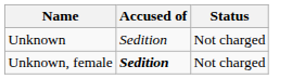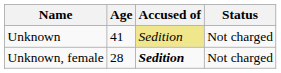 <table class="wikitable">
 <tr>
 <th>Name</th>
+<th>Age</th>
 <th>Accused of</th>
 <th>Status</th>
 </tr>
 <tr>
 <td>Unknown</td>
-<td><em>Sedition</em></td>
+<td>41</td>
+<td style="background: khaki;"><em>Sedition</em></td>
 <td>Not charged</td>
 </tr>
 <tr>
 <td>Unknown, female</td>
+<td>28</td>
 <td><strong><em>Sedition</em></strong></td>
 <td>Not charged</td>
 </tr>
 </table>
